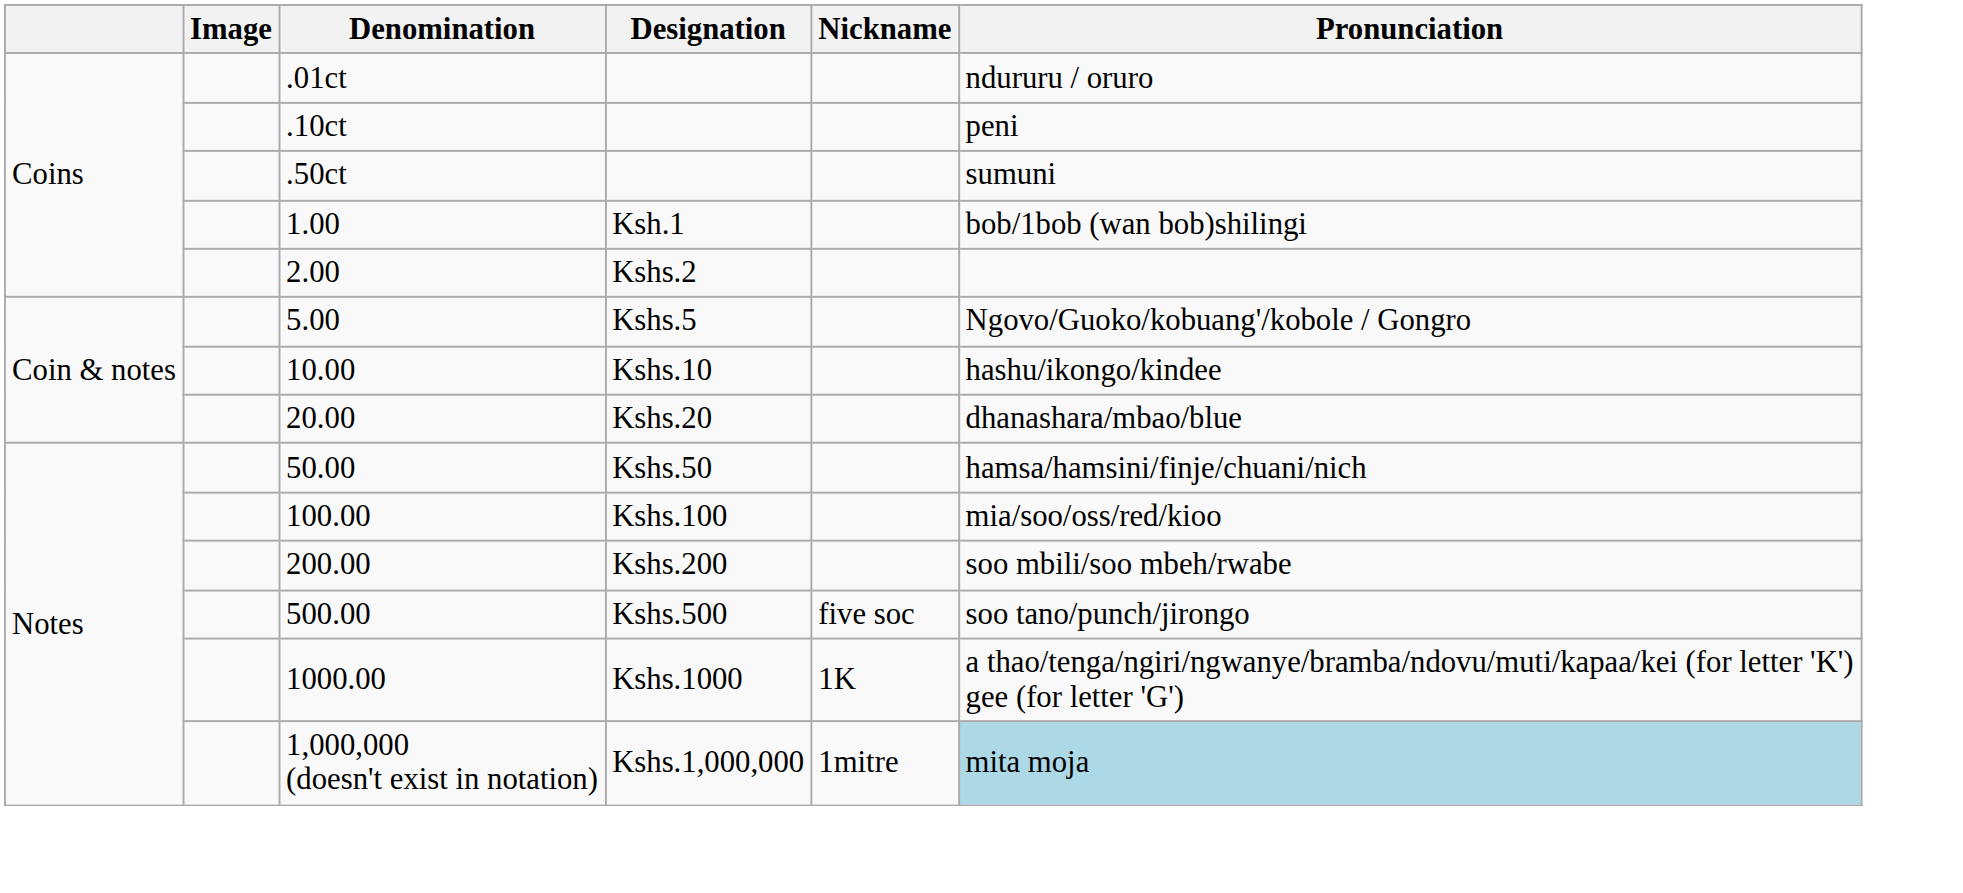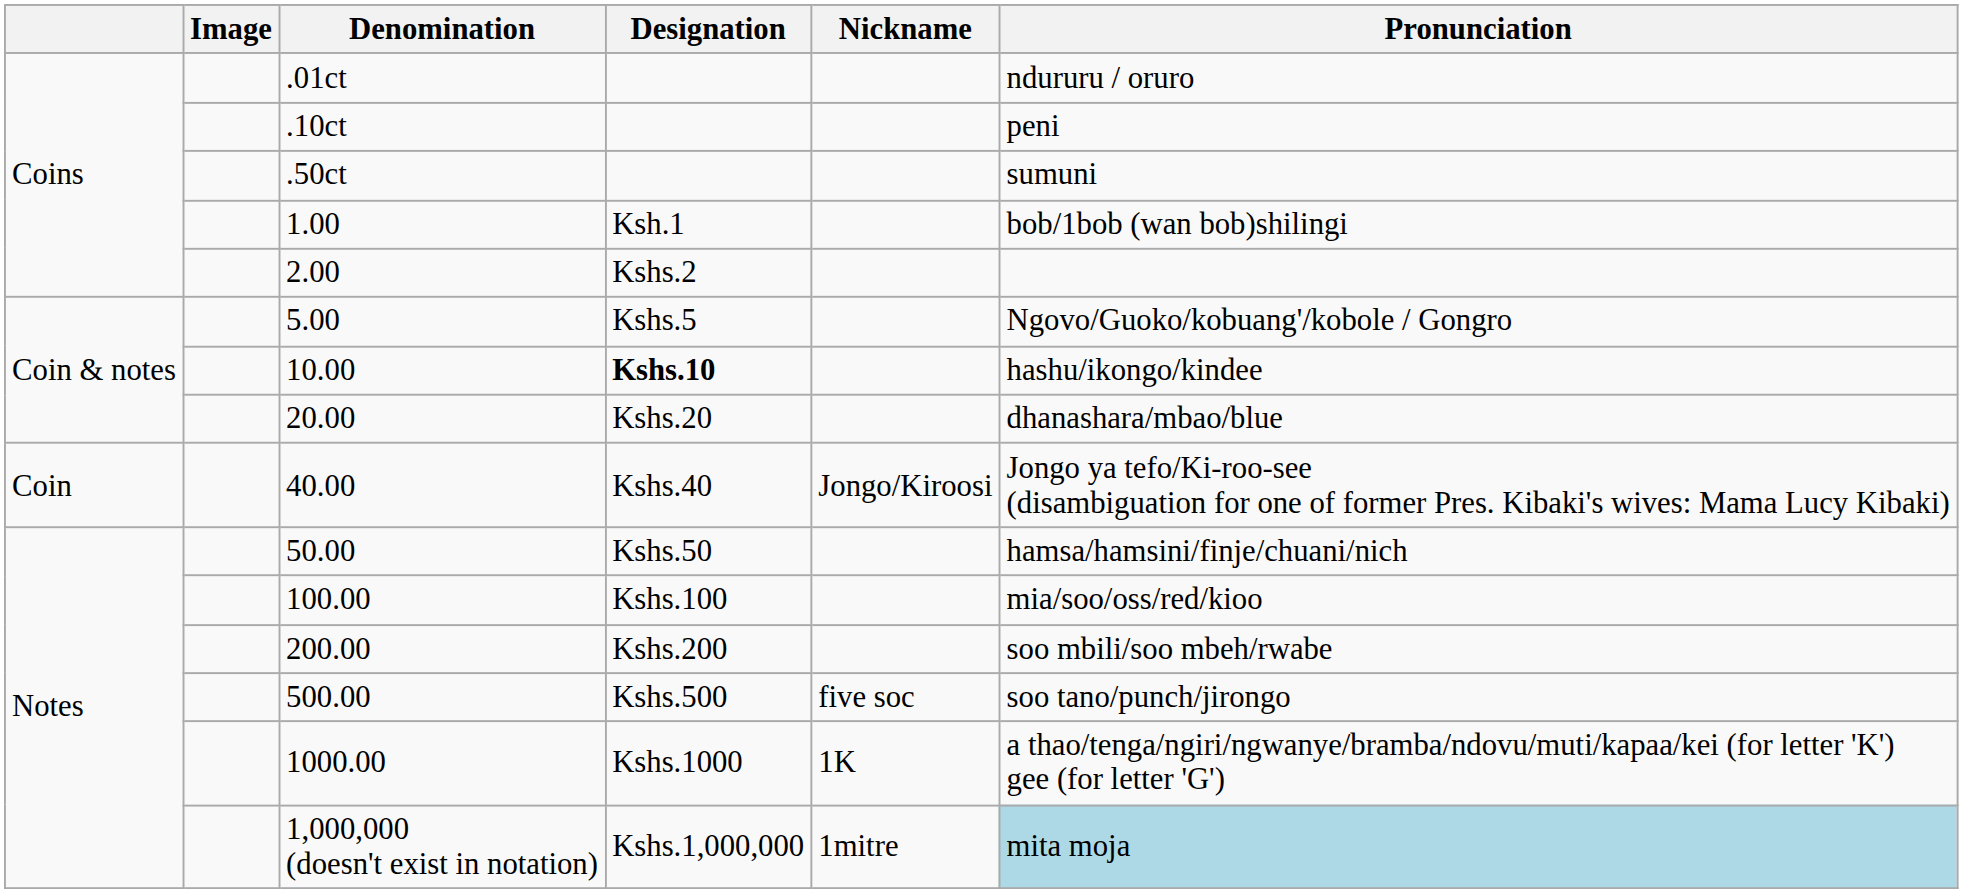 <table class="wikitable">
 <tr>
 <th></th>
 <th>Image</th>
 <th>Denomination</th>
 <th>Designation</th>
 <th>Nickname</th>
 <th>Pronunciation</th>
 </tr>
 <tr>
 <td rowspan="5">Coins</td>
 <td></td>
 <td>.01ct</td>
 <td></td>
 <td></td>
 <td>ndururu / oruro</td>
 </tr>
 <tr>
 <td></td>
 <td>.10ct</td>
 <td></td>
 <td></td>
 <td>peni</td>
 </tr>
 <tr>
 <td></td>
 <td>.50ct</td>
 <td></td>
 <td></td>
 <td>sumuni</td>
 </tr>
 <tr>
 <td></td>
 <td>1.00</td>
 <td>Ksh.1</td>
 <td></td>
 <td>bob/1bob (wan bob)shilingi</td>
 </tr>
 <tr>
 <td></td>
 <td>2.00</td>
 <td>Kshs.2</td>
 <td></td>
 <td></td>
 </tr>
 <tr>
 <td rowspan="3">Coin & notes</td>
 <td></td>
 <td>5.00</td>
 <td>Kshs.5</td>
 <td></td>
 <td>Ngovo/Guoko/kobuang'/kobole / Gongro</td>
 </tr>
 <tr>
 <td></td>
 <td>10.00</td>
-<td>Kshs.10</td>
+<td><strong>Kshs.10</strong></td>
 <td></td>
 <td>hashu/ikongo/kindee</td>
 </tr>
 <tr>
 <td></td>
 <td>20.00</td>
 <td>Kshs.20</td>
 <td></td>
 <td>dhanashara/mbao/blue</td>
+</tr>
+<tr>
+<td>Coin</td>
+<td></td>
+<td>40.00</td>
+<td>Kshs.40</td>
+<td>Jongo/Kiroosi</td>
+<td>Jongo ya tefo/Ki-roo-see<br>(disambiguation for one of former Pres. Kibaki's wives: Mama Lucy Kibaki)</td>
 </tr>
 <tr>
 <td rowspan="6">Notes</td>
 <td></td>
 <td>50.00</td>
 <td>Kshs.50</td>
 <td></td>
 <td>hamsa/hamsini/finje/chuani/nich</td>
 </tr>
 <tr>
 <td></td>
 <td>100.00</td>
 <td>Kshs.100</td>
 <td></td>
 <td>mia/soo/oss/red/kioo</td>
 </tr>
 <tr>
 <td></td>
 <td>200.00</td>
 <td>Kshs.200</td>
 <td></td>
 <td>soo mbili/soo mbeh/rwabe</td>
 </tr>
 <tr>
 <td></td>
 <td>500.00</td>
 <td>Kshs.500</td>
 <td>five soc</td>
 <td>soo tano/punch/jirongo</td>
 </tr>
 <tr>
 <td></td>
 <td>1000.00</td>
 <td>Kshs.1000</td>
 <td>1K</td>
 <td>a thao/tenga/ngiri/ngwanye/bramba/ndovu/muti/kapaa/kei (for letter 'K')<br>gee (for letter 'G')</td>
 </tr>
 <tr>
 <td></td>
 <td>1,000,000<br>(doesn't exist in notation)<br></td>
 <td>Kshs.1,000,000</td>
 <td>1mitre</td>
 <td style="background: lightblue;">mita moja</td>
 </tr>
 </table>
